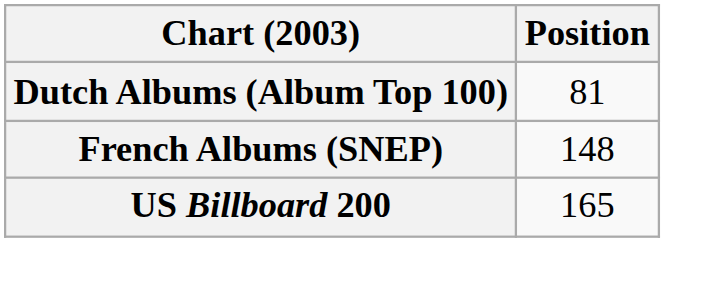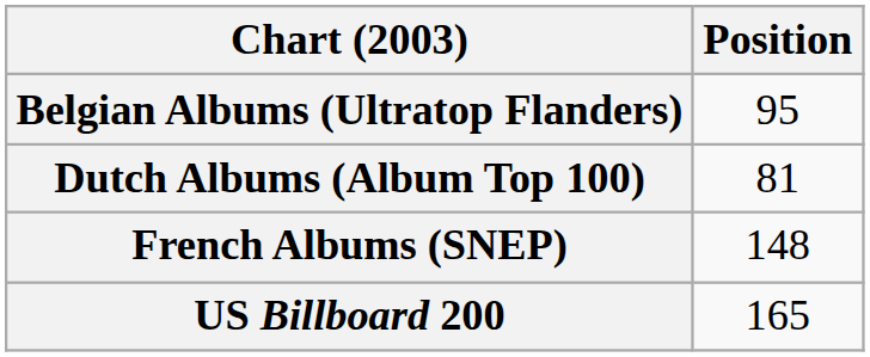 <table class="wikitable sortable plainrowheaders" style="text-align:center">
 <tr>
 <th scope="col">Chart (2003)</th>
 <th scope="col">Position</th>
+</tr>
+<tr>
+<th scope="row">Belgian Albums (Ultratop Flanders)</th>
+<td>95</td>
 </tr>
 <tr>
 <th scope="row">Dutch Albums (Album Top 100)</th>
 <td>81</td>
 </tr>
 <tr>
 <th scope="row">French Albums (SNEP)</th>
 <td>148</td>
 </tr>
 <tr>
 <th scope="row">US <em>Billboard</em> 200</th>
 <td>165</td>
 </tr>
 </table>
